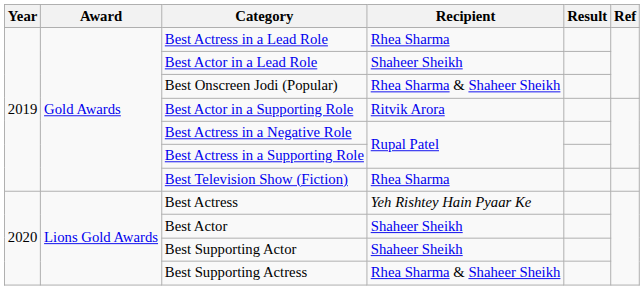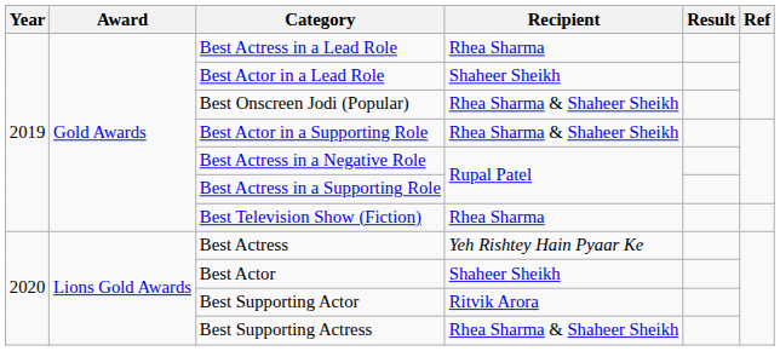 <table class="wikitable">
 <tr>
 <th>Year</th>
 <th>Award</th>
 <th>Category</th>
 <th>Recipient</th>
 <th>Result</th>
 <th>Ref</th>
 </tr>
 <tr>
 <td rowspan="7">2019</td>
 <td rowspan="7"><a href='#'>Gold Awards</a></td>
 <td><a href='#'>Best Actress in a Lead Role</a></td>
 <td><a href='#'>Rhea Sharma</a></td>
 <td></td>
 <td rowspan="3"></td>
 </tr>
 <tr>
 <td><a href='#'>Best Actor in a Lead Role</a></td>
 <td><a href='#'>Shaheer Sheikh</a></td>
 <td></td>
 </tr>
 <tr>
 <td>Best Onscreen Jodi (Popular)</td>
 <td><a href='#'>Rhea Sharma</a> & <a href='#'>Shaheer Sheikh</a></td>
 <td></td>
 </tr>
 <tr>
 <td><a href='#'>Best Actor in a Supporting Role</a></td>
-<td><a href='#'>Ritvik Arora</a></td>
+<td><a href='#'>Rhea Sharma</a> & <a href='#'>Shaheer Sheikh</a></td>
 <td></td>
 <td rowspan="3"></td>
 </tr>
 <tr>
 <td><a href='#'>Best Actress in a Negative Role</a></td>
 <td rowspan="2"><a href='#'>Rupal Patel</a></td>
 <td></td>
 </tr>
 <tr>
 <td><a href='#'>Best Actress in a Supporting Role</a></td>
 <td></td>
 </tr>
 <tr>
 <td><a href='#'>Best Television Show (Fiction)</a></td>
 <td><a href='#'>Rhea Sharma</a></td>
 <td></td>
 <td></td>
 </tr>
 <tr>
 <td rowspan="4">2020</td>
 <td rowspan="4"><a href='#'>Lions Gold Awards</a></td>
 <td>Best Actress</td>
 <td><em>Yeh Rishtey Hain Pyaar Ke</em></td>
 <td></td>
 <td rowspan="4"></td>
 </tr>
 <tr>
 <td>Best Actor</td>
 <td><a href='#'>Shaheer Sheikh</a></td>
 <td></td>
 </tr>
 <tr>
 <td>Best Supporting Actor</td>
-<td><a href='#'>Shaheer Sheikh</a></td>
+<td><a href='#'>Ritvik Arora</a></td>
 <td></td>
 </tr>
 <tr>
 <td>Best Supporting Actress</td>
 <td><a href='#'>Rhea Sharma</a> & <a href='#'>Shaheer Sheikh</a></td>
 <td></td>
 </tr>
 </table>
